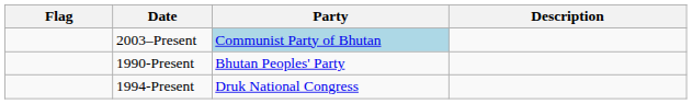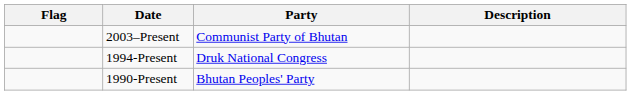 <table class="wikitable">
 <tr>
 <th style="width:110px;">Flag</th>
 <th style="width:100px;">Date</th>
 <th style="width:250px;">Party</th>
 <th style="width:250px;">Description</th>
 </tr>
 <tr>
 <td></td>
 <td>2003–Present</td>
-<td style="background: lightblue;"><a href='#'>Communist Party of Bhutan</a></td>
+<td><a href='#'>Communist Party of Bhutan</a></td>
+<td></td>
+</tr>
+<tr>
+<td></td>
+<td>1994-Present</td>
+<td><a href='#'>Druk National Congress</a></td>
 <td></td>
 </tr>
 <tr>
 <td></td>
 <td>1990-Present</td>
 <td><a href='#'>Bhutan Peoples' Party</a></td>
 <td></td>
 </tr>
-<tr>
-<td></td>
-<td>1994-Present</td>
-<td><a href='#'>Druk National Congress</a></td>
-<td></td>
-</tr>
 </table>
